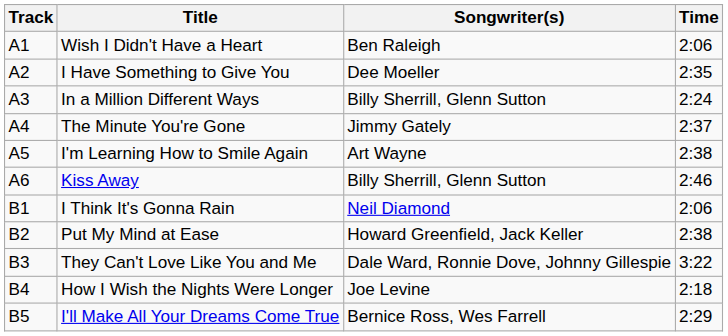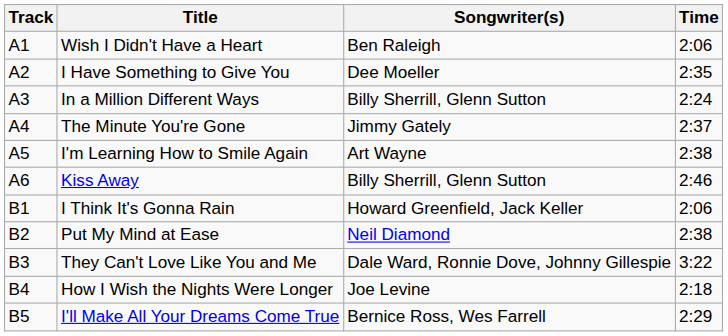 <table class="wikitable">
 <tr>
 <th>Track</th>
 <th>Title</th>
 <th>Songwriter(s)</th>
 <th>Time</th>
 </tr>
 <tr>
 <td>A1</td>
 <td>Wish I Didn't Have a Heart</td>
 <td>Ben Raleigh</td>
 <td>2:06</td>
 </tr>
 <tr>
 <td>A2</td>
 <td>I Have Something to Give You</td>
 <td>Dee Moeller</td>
 <td>2:35</td>
 </tr>
 <tr>
 <td>A3</td>
 <td>In a Million Different Ways</td>
 <td>Billy Sherrill, Glenn Sutton</td>
 <td>2:24</td>
 </tr>
 <tr>
 <td>A4</td>
 <td>The Minute You're Gone</td>
 <td>Jimmy Gately</td>
 <td>2:37</td>
 </tr>
 <tr>
 <td>A5</td>
 <td>I'm Learning How to Smile Again</td>
 <td>Art Wayne</td>
 <td>2:38</td>
 </tr>
 <tr>
 <td>A6</td>
 <td><a href='#'>Kiss Away</a></td>
 <td>Billy Sherrill, Glenn Sutton</td>
 <td>2:46</td>
 </tr>
 <tr>
 <td>B1</td>
 <td>I Think It's Gonna Rain</td>
-<td><a href='#'>Neil Diamond</a></td>
+<td>Howard Greenfield, Jack Keller</td>
 <td>2:06</td>
 </tr>
 <tr>
 <td>B2</td>
 <td>Put My Mind at Ease</td>
-<td>Howard Greenfield, Jack Keller</td>
+<td><a href='#'>Neil Diamond</a></td>
 <td>2:38</td>
 </tr>
 <tr>
 <td>B3</td>
 <td>They Can't Love Like You and Me</td>
 <td>Dale Ward, Ronnie Dove, Johnny Gillespie</td>
 <td>3:22</td>
 </tr>
 <tr>
 <td>B4</td>
 <td>How I Wish the Nights Were Longer</td>
 <td>Joe Levine</td>
 <td>2:18</td>
 </tr>
 <tr>
 <td>B5</td>
 <td><a href='#'>I'll Make All Your Dreams Come True</a></td>
 <td>Bernice Ross, Wes Farrell</td>
 <td>2:29</td>
 </tr>
 </table>
